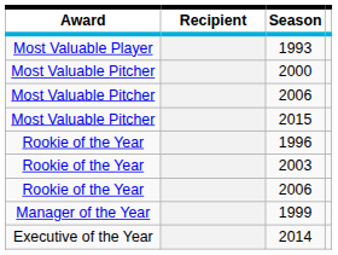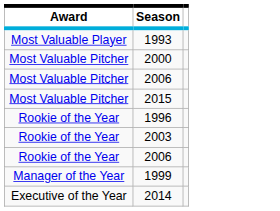 <table class="wikitable sortable plainrowheaders" style="text-align:center">
 <tr>
 <th scope="col" style="background-color:#ffffff; border-top:#000 5px solid; border-bottom:#00aedb 5px solid; color:#000000" width="160px">Award</th>
-<th scope="col" style="background-color:#ffffff; border-top:#000 5px solid; border-bottom:#00aedb 5px solid; color:#000000" width="105px">Recipient</th>
 <th scope="col" style="background-color:#ffffff; border-top:#000 5px solid; border-bottom:#00aedb 5px solid; color:#000000">Season</th>
 <th class="unsortable" scope="col" style="background-color:#ffffff; border-top:#000 5px solid; border-bottom:#00aedb 5px solid; color:#000000"></th>
 </tr>
 <tr>
 <td><a href='#'>Most Valuable Player</a></td>
-<th scope="row" style="text-align:center"></th>
 <td>1993</td>
 <td></td>
 </tr>
 <tr>
 <td><a href='#'>Most Valuable Pitcher</a></td>
-<th scope="row" style="text-align:center"></th>
 <td>2000</td>
 <td></td>
 </tr>
 <tr>
 <td><a href='#'>Most Valuable Pitcher</a></td>
-<th scope="row" style="text-align:center"></th>
 <td>2006</td>
 <td></td>
 </tr>
 <tr>
 <td><a href='#'>Most Valuable Pitcher</a></td>
-<th scope="row" style="text-align:center"></th>
 <td>2015</td>
 <td></td>
 </tr>
 <tr>
 <td><a href='#'>Rookie of the Year</a></td>
-<th scope="row" style="text-align:center"></th>
 <td>1996</td>
 <td></td>
 </tr>
 <tr>
 <td><a href='#'>Rookie of the Year</a></td>
-<th scope="row" style="text-align:center"></th>
 <td>2003</td>
 <td></td>
 </tr>
 <tr>
 <td><a href='#'>Rookie of the Year</a></td>
-<th scope="row" style="text-align:center"></th>
 <td>2006</td>
 <td></td>
 </tr>
 <tr>
 <td><a href='#'>Manager of the Year</a></td>
-<th scope="row" style="text-align:center"></th>
 <td>1999</td>
 <td></td>
 </tr>
 <tr>
 <td>Executive of the Year</td>
-<th scope="row" style="text-align:center"></th>
 <td>2014</td>
 <td></td>
 </tr>
 </table>
